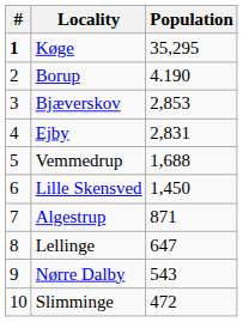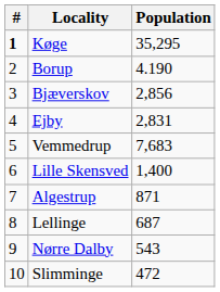 <table class="wikitable">
 <tr>
 <th>#</th>
 <th>Locality</th>
 <th>Population</th>
 </tr>
 <tr>
 <td><strong>1</strong></td>
 <td><a href='#'>Køge</a></td>
 <td>35,295</td>
 </tr>
 <tr>
 <td>2</td>
 <td><a href='#'>Borup</a></td>
 <td>4.190</td>
 </tr>
 <tr>
 <td>3</td>
 <td><a href='#'>Bjæverskov</a></td>
-<td>2,853</td>
+<td>2,856</td>
 </tr>
 <tr>
 <td>4</td>
 <td><a href='#'>Ejby</a></td>
 <td>2,831</td>
 </tr>
 <tr>
 <td>5</td>
 <td>Vemmedrup</td>
-<td>1,688</td>
+<td>7,683</td>
 </tr>
 <tr>
 <td>6</td>
 <td><a href='#'>Lille Skensved</a></td>
-<td>1,450</td>
+<td>1,400</td>
 </tr>
 <tr>
 <td>7</td>
 <td><a href='#'>Algestrup</a></td>
 <td>871</td>
 </tr>
 <tr>
 <td>8</td>
 <td>Lellinge</td>
-<td>647</td>
+<td>687</td>
 </tr>
 <tr>
 <td>9</td>
 <td><a href='#'>Nørre Dalby</a></td>
 <td>543</td>
 </tr>
 <tr>
 <td>10</td>
 <td>Slimminge</td>
 <td>472</td>
 </tr>
 </table>
